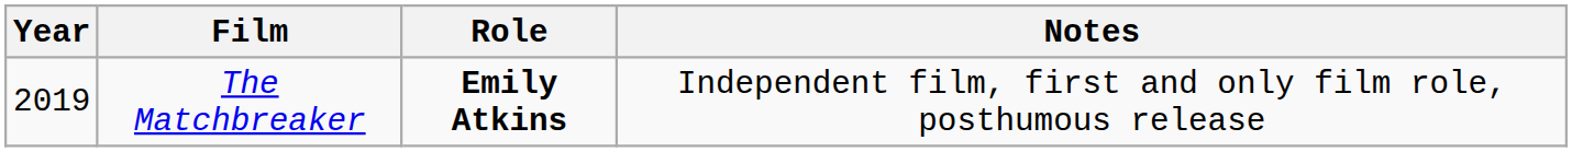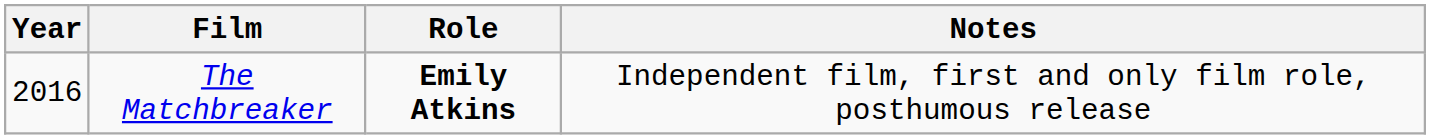 <table class="wikitable plainrowheaders" style="text-align:center; width:50%">
 <tr>
 <th>Year</th>
 <th>Film</th>
 <th>Role</th>
 <th>Notes</th>
 </tr>
 <tr>
-<td>2019</td>
+<td>2016</td>
 <td><em><a href='#'>The Matchbreaker</a></em></td>
 <td><strong>Emily Atkins</strong></td>
 <td>Independent film, first and only film role, posthumous release</td>
 </tr>
 </table>
